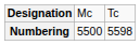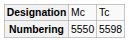 <table class="wikitable">
 <tr>
 <th>Designation</th>
 <td>Mc</td>
 <td>Tc</td>
 </tr>
 <tr>
 <th>Numbering</th>
-<td>5500</td>
+<td>5550</td>
 <td>5598</td>
 </tr>
 </table>
